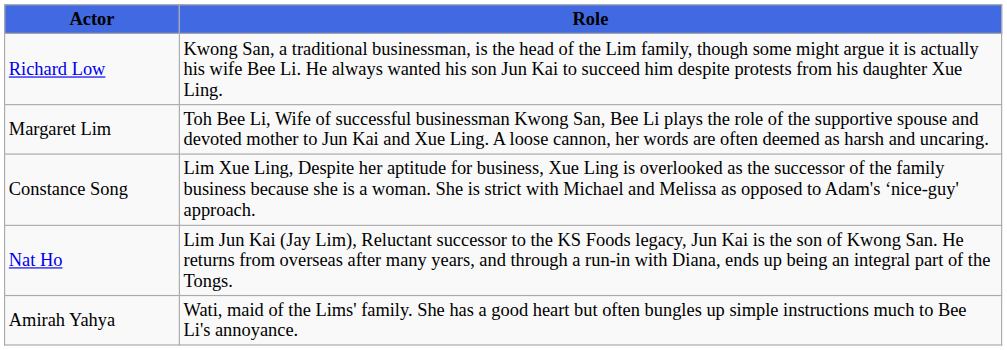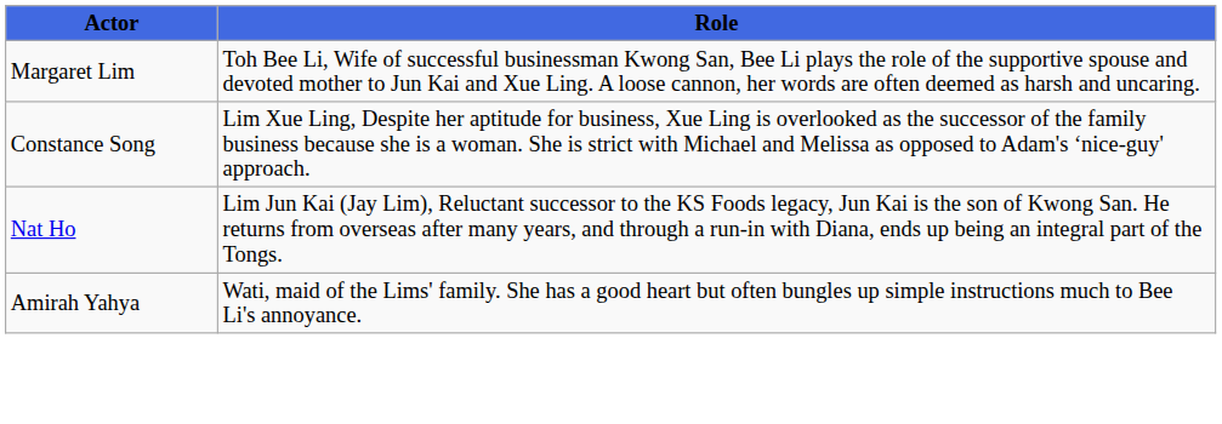 <table class="wikitable">
 <tr>
 <th style="background:RoyalBlue; width:17%">Actor</th>
 <th style="background:RoyalBlue; width:80%">Role</th>
-</tr>
-<tr>
-<td><a href='#'>Richard Low</a></td>
-<td>Kwong San, a traditional businessman, is the head of the Lim family, though some might argue it is actually his wife Bee Li. He always wanted his son Jun Kai to succeed him despite protests from his daughter Xue Ling.</td>
 </tr>
 <tr>
 <td>Margaret Lim</td>
 <td>Toh Bee Li, Wife of successful businessman Kwong San, Bee Li plays the role of the supportive spouse and devoted mother to Jun Kai and Xue Ling. A loose cannon, her words are often deemed as harsh and uncaring.</td>
 </tr>
 <tr>
 <td>Constance Song</td>
 <td>Lim Xue Ling, Despite her aptitude for business, Xue Ling is overlooked as the successor of the family business because she is a woman. She is strict with Michael and Melissa as opposed to Adam's ‘nice-guy' approach.</td>
 </tr>
 <tr>
 <td><a href='#'>Nat Ho</a></td>
 <td>Lim Jun Kai (Jay Lim), Reluctant successor to the KS Foods legacy, Jun Kai is the son of Kwong San. He returns from overseas after many years, and through a run-in with Diana, ends up being an integral part of the Tongs.</td>
 </tr>
 <tr>
 <td>Amirah Yahya</td>
 <td>Wati, maid of the Lims' family. She has a good heart but often bungles up simple instructions much to Bee Li's annoyance.</td>
 </tr>
 </table>
